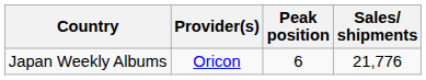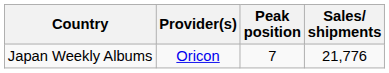 <table class="wikitable">
 <tr>
 <th align="left">Country</th>
 <th align="left">Provider(s)</th>
 <th align="center">Peak<br>position</th>
 <th align="center">Sales/<br>shipments</th>
 </tr>
 <tr>
 <td align="left">Japan Weekly Albums</td>
 <td align="center"><a href='#'>Oricon</a></td>
-<td align="center">6</td>
+<td align="center">7</td>
 <td align="center">21,776</td>
 </tr>
 </table>
